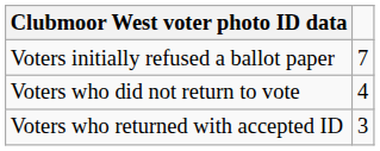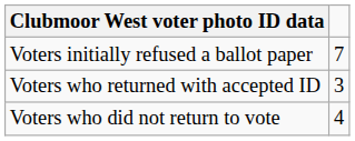 <table class="wikitable">
 <tr>
 <th>Clubmoor West voter photo ID data</th>
 </tr>
 <tr>
 <td style="text-align:left">Voters initially refused a ballot paper</td>
 <td style="text-align:center">7</td>
 </tr>
 <tr>
+<td style="text-align:left">Voters who returned with accepted ID</td>
+<td style="text-align:center">3</td>
+</tr>
+<tr>
 <td style="text-align:left">Voters who did not return to vote</td>
 <td style="text-align:center">4</td>
 </tr>
-<tr>
-<td style="text-align:left">Voters who returned with accepted ID</td>
-<td style="text-align:center">3</td>
-</tr>
 </table>
